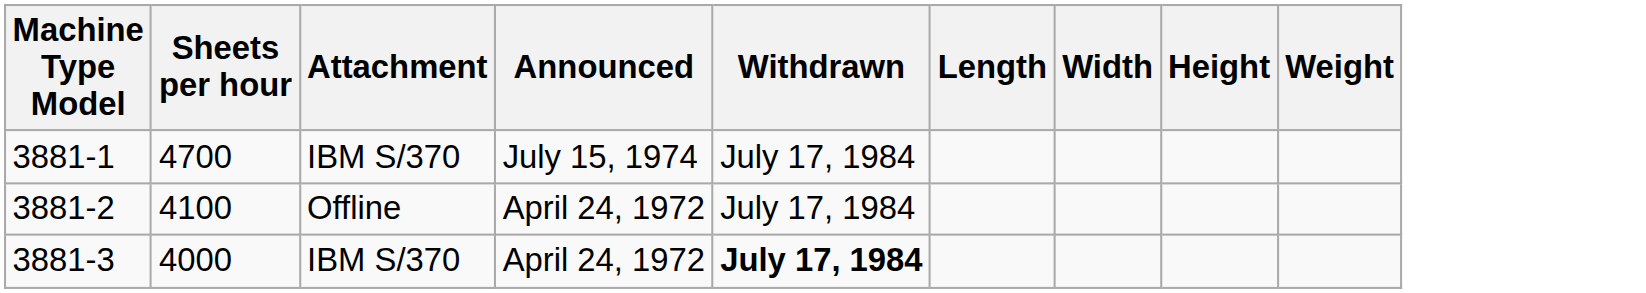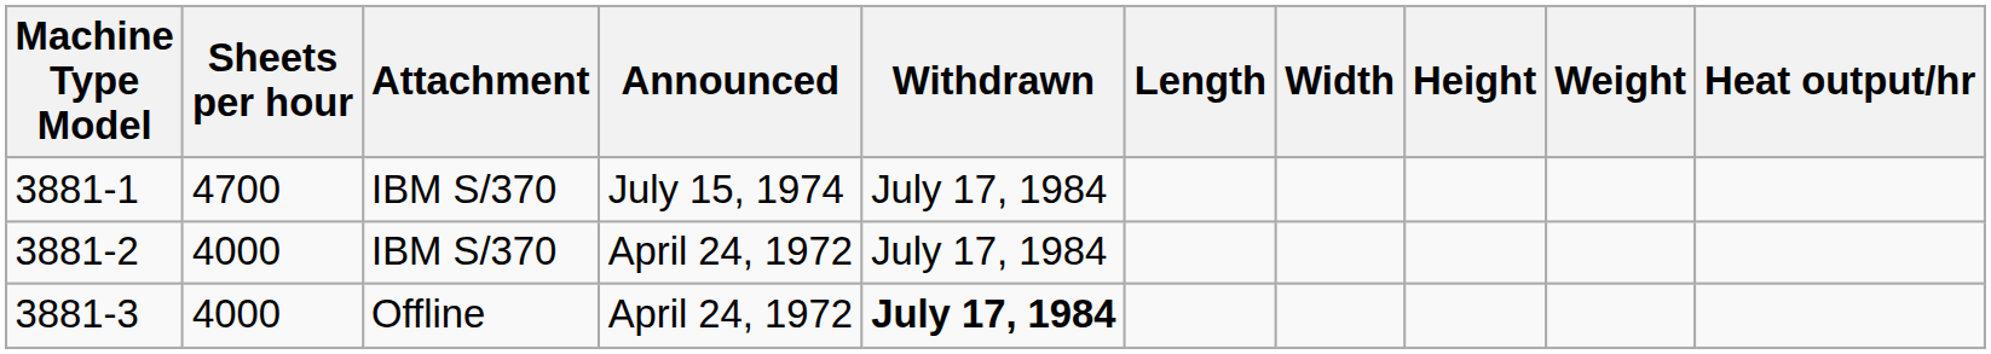 <table class="wikitable">
 <tr>
 <th>Machine<br>Type<br>Model</th>
 <th>Sheets<br>per hour</th>
 <th>Attachment</th>
 <th>Announced</th>
 <th>Withdrawn</th>
 <th>Length</th>
 <th>Width</th>
 <th>Height</th>
 <th>Weight</th>
+<th>Heat output/hr</th>
 </tr>
 <tr>
 <td>3881-1</td>
 <td>4700</td>
 <td>IBM S/370</td>
 <td>July 15, 1974</td>
 <td>July 17, 1984</td>
 <td></td>
 <td></td>
 <td></td>
 <td></td>
+<td></td>
 </tr>
 <tr>
 <td>3881-2</td>
-<td>4100</td>
-<td>Offline</td>
+<td>4000</td>
+<td>IBM S/370</td>
 <td>April 24, 1972</td>
 <td>July 17, 1984</td>
+<td></td>
 <td></td>
 <td></td>
 <td></td>
 <td></td>
 </tr>
 <tr>
 <td>3881-3</td>
 <td>4000</td>
-<td>IBM S/370</td>
+<td>Offline</td>
 <td>April 24, 1972</td>
 <td><strong>July 17, 1984</strong></td>
 <td></td>
 <td></td>
 <td></td>
 <td></td>
+<td></td>
 </tr>
 </table>
